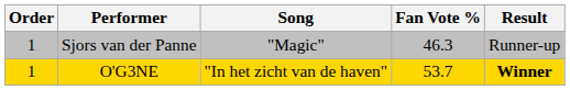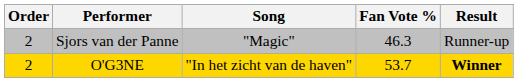 <table class="wikitable" style="text-align: center; width: auto;">
 <tr>
 <th>Order</th>
 <th>Performer</th>
 <th>Song</th>
 <th>Fan Vote %</th>
 <th>Result</th>
 </tr>
 <tr style="background:silver;">
-<td>1</td>
+<td>2</td>
 <td>Sjors van der Panne</td>
 <td>"Magic"</td>
 <td>46.3</td>
 <td>Runner-up</td>
 </tr>
 <tr style="background:gold;">
-<td>1</td>
+<td>2</td>
 <td>O'G3NE</td>
 <td>"In het zicht van de haven"</td>
 <td>53.7</td>
 <td><strong>Winner</strong></td>
 </tr>
 </table>
